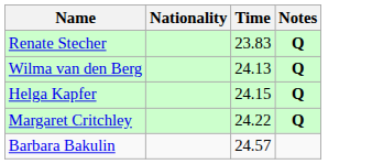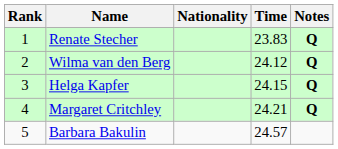 <table class="wikitable sortable" style="text-align:center">
 <tr>
+<th>Rank</th>
 <th>Name</th>
 <th>Nationality</th>
 <th>Time</th>
 <th>Notes</th>
 </tr>
 <tr bgcolor=ccffcc>
+<td>1</td>
 <td align=left><a href='#'>Renate Stecher</a></td>
 <td align=left></td>
 <td>23.83</td>
 <td><strong>Q</strong></td>
 </tr>
 <tr bgcolor=ccffcc>
+<td>2</td>
 <td align=left><a href='#'>Wilma van den Berg</a></td>
 <td align=left></td>
-<td>24.13</td>
+<td>24.12</td>
 <td><strong>Q</strong></td>
 </tr>
 <tr bgcolor=ccffcc>
+<td>3</td>
 <td align=left><a href='#'>Helga Kapfer</a></td>
 <td align=left></td>
 <td>24.15</td>
 <td><strong>Q</strong></td>
 </tr>
 <tr bgcolor=ccffcc>
+<td>4</td>
 <td align=left><a href='#'>Margaret Critchley</a></td>
 <td align=left></td>
-<td>24.22</td>
+<td>24.21</td>
 <td><strong>Q</strong></td>
 </tr>
 <tr>
+<td>5</td>
 <td align=left><a href='#'>Barbara Bakulin</a></td>
 <td align=left></td>
 <td>24.57</td>
 <td></td>
 </tr>
 </table>
